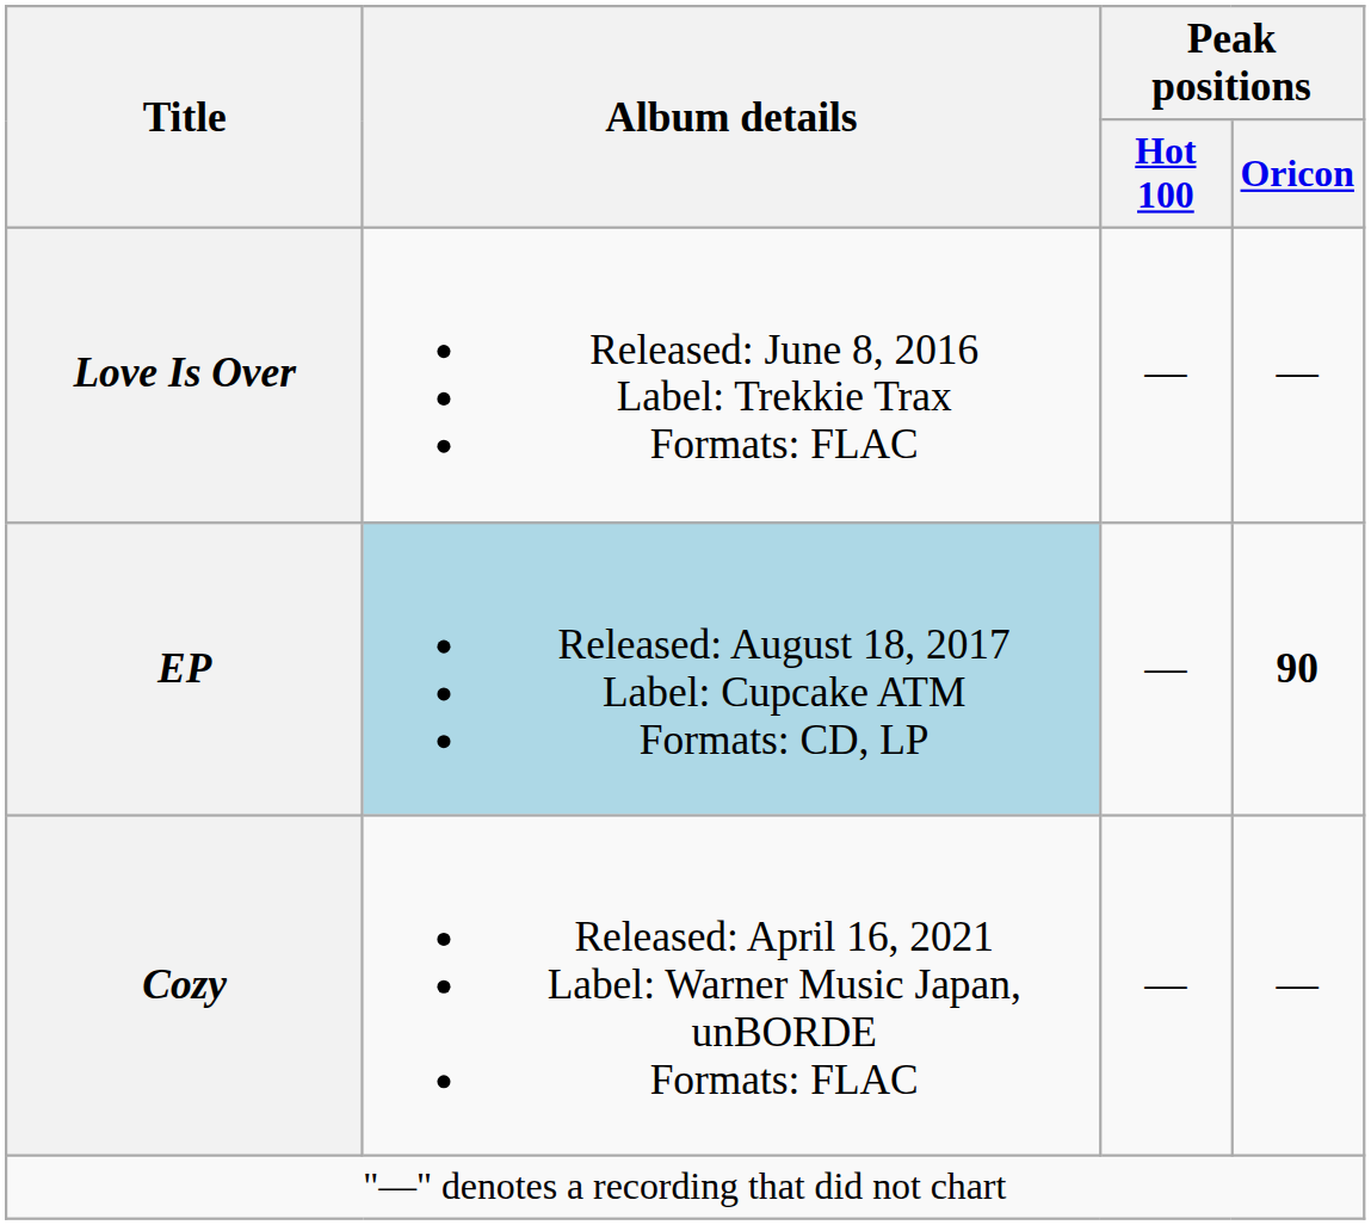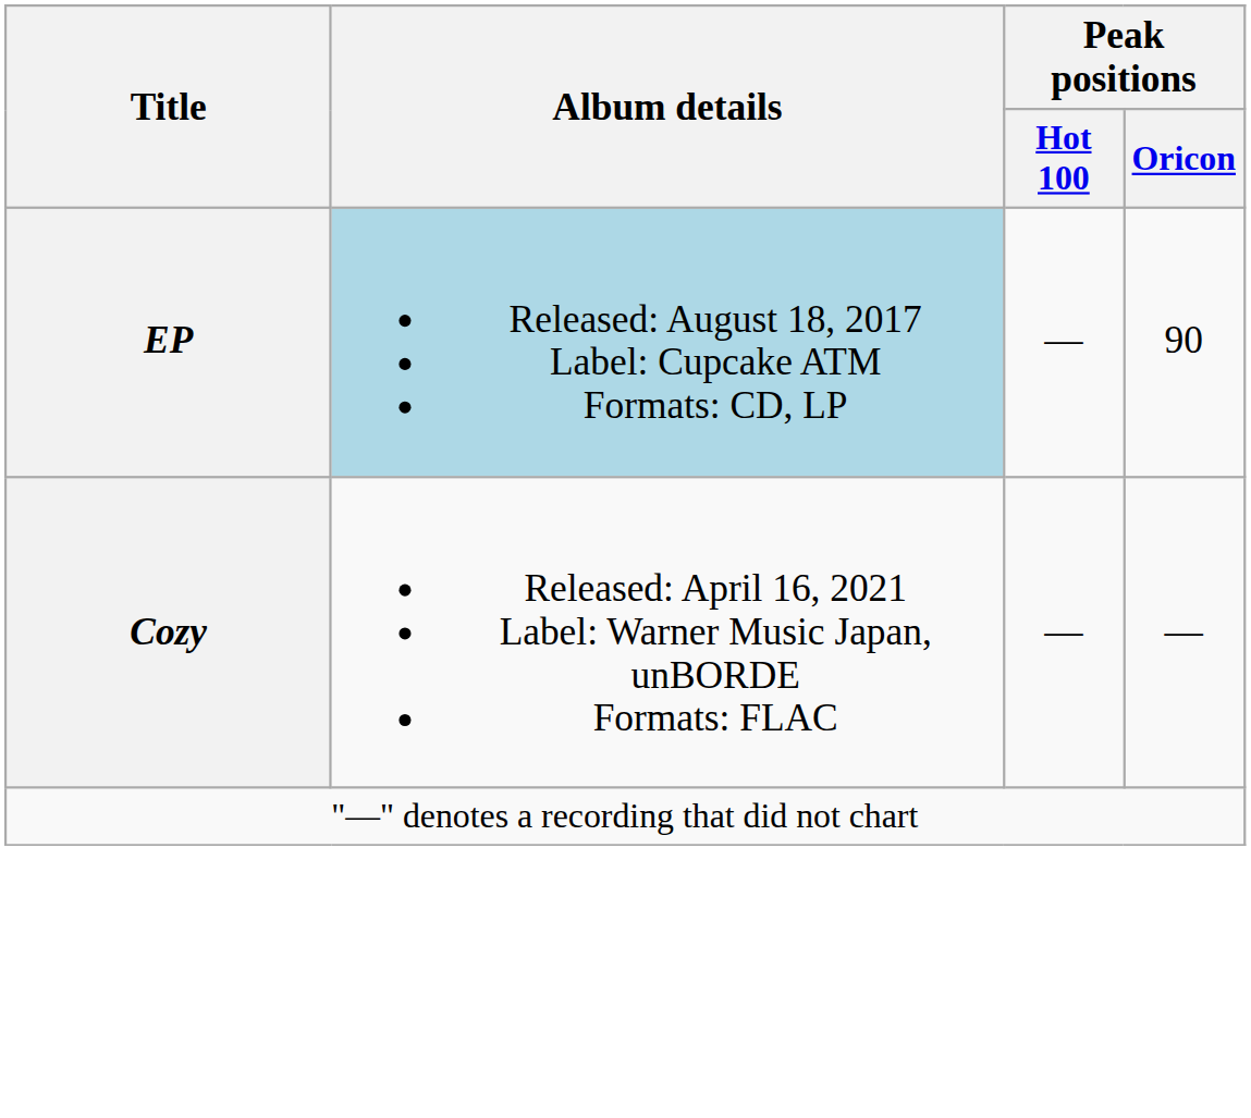 <table class="wikitable plainrowheaders" style="text-align:center;">
 <tr>
 <th scope="col" rowspan="2" style="width:8em;">Title</th>
 <th scope="col" rowspan="2" style="width:17em;">Album details</th>
 <th colspan="2">Peak positions</th>
 </tr>
 <tr>
 <th scope="col" style="width:3em;font-size:90%;"><a href='#'>Hot 100</a></th>
 <th scope="col" style="width:3em;font-size:90%;"><a href='#'>Oricon</a><br></th>
 </tr>
 <tr>
-<th scope="row"><em>Love Is Over</em></th>
-<td><br><ul><li>Released: June 8, 2016</li><li>Label: Trekkie Trax</li><li>Formats: FLAC</li></ul></td>
-<td>—</td>
-<td>—</td>
-</tr>
-<tr>
 <th scope="row"><em>EP</em></th>
 <td style="background: lightblue;"><br><ul><li>Released: August 18, 2017</li><li>Label: Cupcake ATM</li><li>Formats: CD, LP</li></ul></td>
 <td>—</td>
-<td><strong>90</strong></td>
+<td>90</td>
 </tr>
 <tr>
 <th scope="row"><em>Cozy</em></th>
 <td><br><ul><li>Released: April 16, 2021</li><li>Label: Warner Music Japan, unBORDE</li><li>Formats: FLAC</li></ul></td>
 <td>—</td>
 <td>—</td>
 </tr>
 <tr>
 <td colspan="4" style="font-size:90%">"—" denotes a recording that did not chart</td>
 </tr>
 </table>
